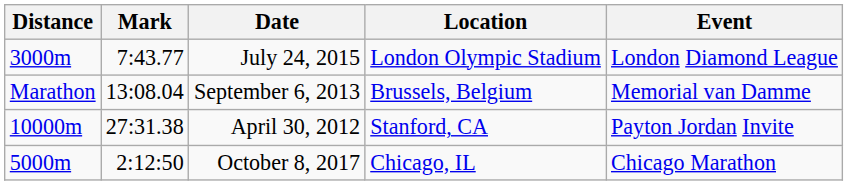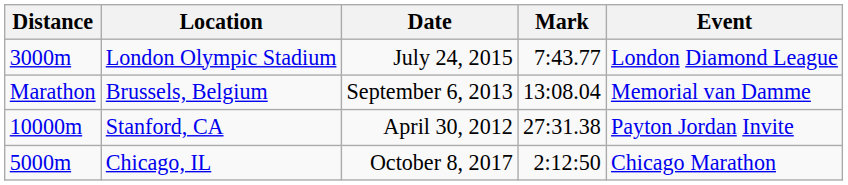 <table class="wikitable">
 <tr>
 <th>Distance</th>
+<th>Location</th>
+<th>Date</th>
 <th>Mark</th>
-<th>Date</th>
-<th>Location</th>
 <th>Event</th>
 </tr>
 <tr>
 <td><a href='#'>3000m</a></td>
+<td><a href='#'>London Olympic Stadium</a></td>
+<td align=right>July 24, 2015</td>
 <td align=right>7:43.77</td>
-<td align=right>July 24, 2015</td>
-<td><a href='#'>London Olympic Stadium</a></td>
 <td><a href='#'>London</a> <a href='#'>Diamond League</a></td>
 </tr>
 <tr>
 <td><a href='#'>Marathon</a></td>
+<td><a href='#'>Brussels, Belgium</a></td>
+<td align=right>September 6, 2013</td>
 <td align=right>13:08.04</td>
-<td align=right>September 6, 2013</td>
-<td><a href='#'>Brussels, Belgium</a></td>
 <td><a href='#'>Memorial van Damme</a></td>
 </tr>
 <tr>
 <td><a href='#'>10000m</a></td>
+<td><a href='#'>Stanford, CA</a></td>
+<td align=right>April 30, 2012</td>
 <td align=right>27:31.38</td>
-<td align=right>April 30, 2012</td>
-<td><a href='#'>Stanford, CA</a></td>
 <td><a href='#'>Payton Jordan</a> <a href='#'>Invite</a></td>
 </tr>
 <tr>
 <td><a href='#'>5000m</a></td>
+<td><a href='#'>Chicago, IL</a></td>
+<td align=right>October 8, 2017</td>
 <td align=right>2:12:50</td>
-<td align=right>October 8, 2017</td>
-<td><a href='#'>Chicago, IL</a></td>
 <td><a href='#'>Chicago Marathon</a></td>
 </tr>
 </table>
